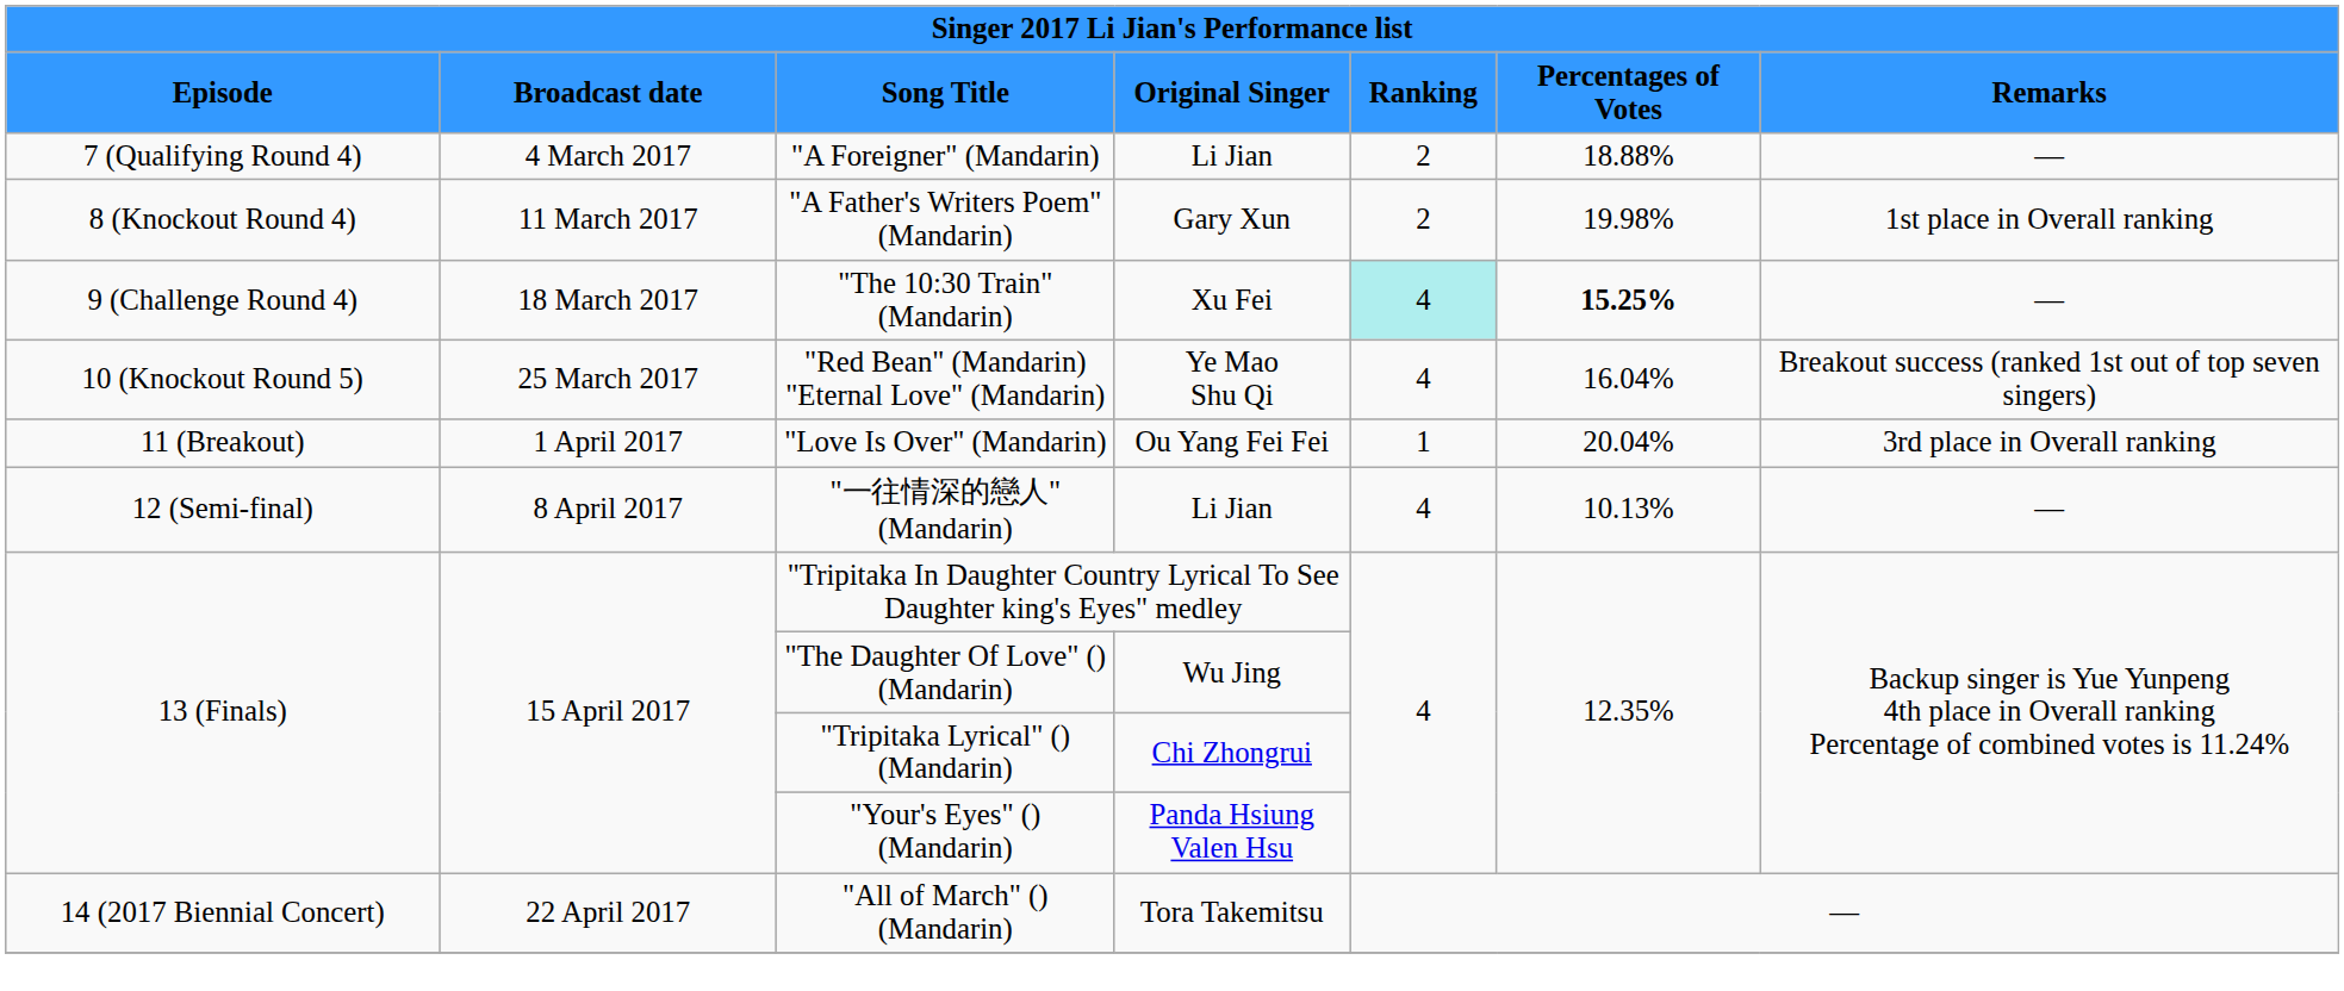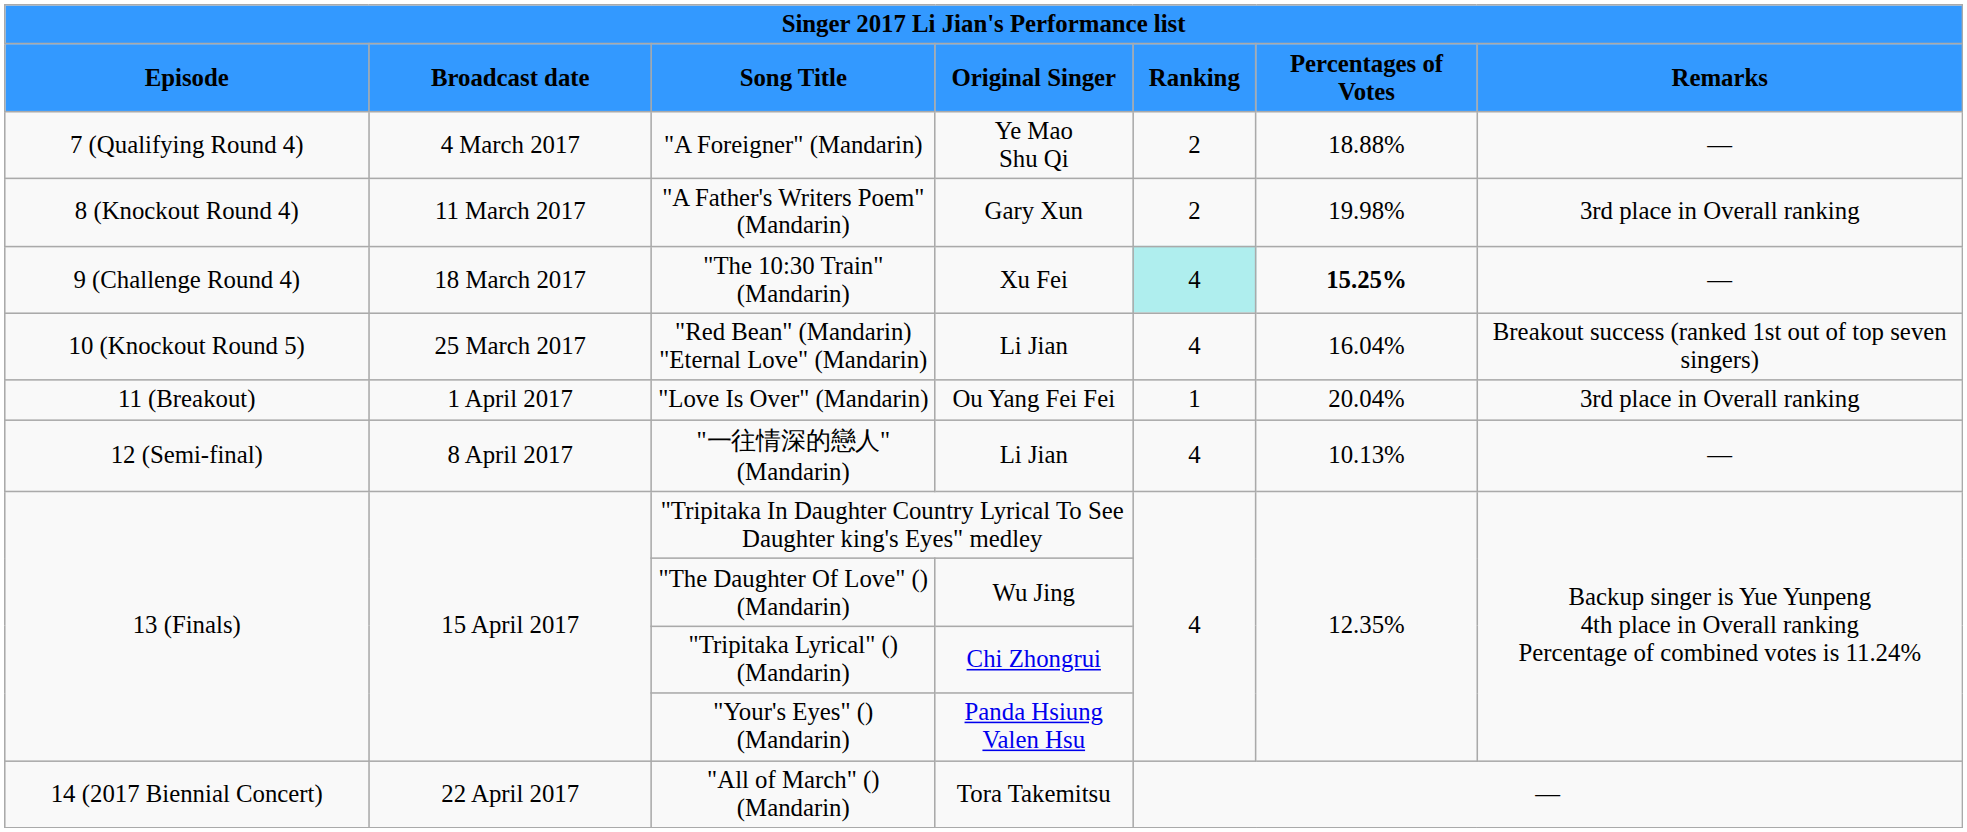 <table class="wikitable sortable mw-collapsible" width="100%" style="text-align:center">
 <tr align="center" style="background:#3399FF">
 <td colspan="7"><div><strong>Singer 2017 Li Jian's Performance list</strong></div></td>
 </tr>
 <tr align="center" style="background:#3399FF">
 <td style="width:9%"><strong>Episode</strong></td>
 <td style="width:7%"><strong>Broadcast date</strong></td>
 <td style="width:7%"><strong>Song Title</strong></td>
 <td style="width:4%"><strong>Original Singer</strong></td>
 <td style="width:1%"><strong>Ranking</strong></td>
 <td style="width:4%"><strong>Percentages of Votes</strong></td>
 <td style="width:12%"><strong>Remarks</strong></td>
 </tr>
 <tr>
 <td>7 (Qualifying Round 4)</td>
 <td>4 March 2017</td>
 <td>"A Foreigner" (Mandarin)</td>
-<td>Li Jian</td>
+<td>Ye Mao<br>Shu Qi</td>
 <td>2</td>
 <td>18.88%</td>
 <td>—</td>
 </tr>
 <tr>
 <td>8 (Knockout Round 4)</td>
 <td>11 March 2017</td>
 <td>"A Father's Writers Poem" (Mandarin)</td>
 <td>Gary Xun</td>
 <td>2</td>
 <td>19.98%</td>
-<td>1st place in Overall ranking</td>
+<td>3rd place in Overall ranking</td>
 </tr>
 <tr>
 <td>9 (Challenge Round 4)</td>
 <td>18 March 2017</td>
 <td>"The 10:30 Train" (Mandarin)</td>
 <td>Xu Fei</td>
 <td style="background: paleturquoise;">4</td>
 <td><strong>15.25%</strong></td>
 <td>—</td>
 </tr>
 <tr>
 <td>10 (Knockout Round 5)</td>
 <td>25 March 2017</td>
 <td>"Red Bean" (Mandarin) <br>"Eternal Love" (Mandarin) <br></td>
-<td>Ye Mao<br>Shu Qi</td>
+<td>Li Jian</td>
 <td>4</td>
 <td>16.04%</td>
 <td>Breakout success (ranked 1st out of top seven singers)</td>
 </tr>
 <tr>
 <td>11 (Breakout)</td>
 <td>1 April 2017</td>
 <td>"Love Is Over" (Mandarin)</td>
 <td>Ou Yang Fei Fei</td>
 <td>1</td>
 <td>20.04%</td>
 <td>3rd place in Overall ranking</td>
 </tr>
 <tr>
 <td>12 (Semi-final)</td>
 <td>8 April 2017</td>
 <td>"一往情深的戀人" (Mandarin)</td>
 <td>Li Jian</td>
 <td>4</td>
 <td>10.13%</td>
 <td>—</td>
 </tr>
 <tr>
 <td rowspan="4">13 (Finals)</td>
 <td rowspan="4">15 April 2017</td>
 <td colspan="2">"Tripitaka In Daughter Country Lyrical To See Daughter king's Eyes" medley</td>
 <td rowspan="4">4</td>
 <td rowspan="4">12.35%</td>
 <td rowspan="4">Backup singer is Yue Yunpeng<br>4th place in Overall ranking<br>Percentage of combined votes is 11.24%</td>
 </tr>
 <tr>
 <td>"The Daughter Of Love" () (Mandarin)</td>
 <td>Wu Jing</td>
 </tr>
 <tr>
 <td>"Tripitaka Lyrical" () (Mandarin)</td>
 <td><a href='#'>Chi Zhongrui</a></td>
 </tr>
 <tr>
 <td>"Your's Eyes" () (Mandarin)</td>
 <td><a href='#'>Panda Hsiung</a> <br> <a href='#'>Valen Hsu</a></td>
 </tr>
 <tr>
 <td>14 (2017 Biennial Concert)</td>
 <td>22 April 2017</td>
 <td>"All of March" () (Mandarin)</td>
 <td>Tora Takemitsu</td>
 <td colspan="3">—</td>
 </tr>
 <tr>
 </tr>
 </table>
